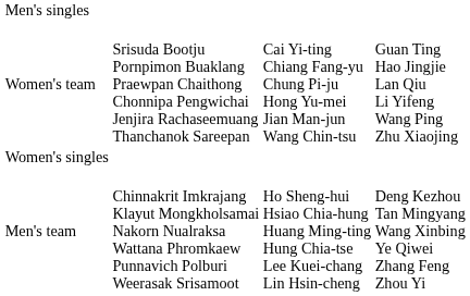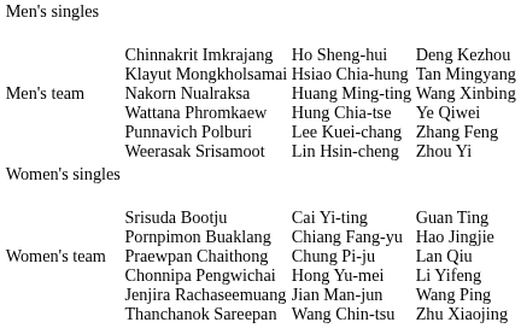 <table>
 <tr>
 <td>Men's singles</td>
+<td></td>
+<td></td>
+<td></td>
+</tr>
+<tr>
+<td>Men's team</td>
+<td><br>Chinnakrit Imkrajang<br>Klayut Mongkholsamai<br>Nakorn Nualraksa<br>Wattana Phromkaew<br>Punnavich Polburi<br>Weerasak Srisamoot</td>
+<td><br>Ho Sheng-hui<br>Hsiao Chia-hung<br>Huang Ming-ting<br>Hung Chia-tse<br>Lee Kuei-chang<br>Lin Hsin-cheng</td>
+<td><br>Deng Kezhou<br>Tan Mingyang<br>Wang Xinbing<br>Ye Qiwei<br>Zhang Feng<br>Zhou Yi</td>
+</tr>
+<tr>
+<td>Women's singles</td>
 <td></td>
 <td></td>
 <td></td>
 </tr>
 <tr>
 <td>Women's team</td>
 <td><br>Srisuda Bootju<br>Pornpimon Buaklang<br>Praewpan Chaithong<br>Chonnipa Pengwichai<br>Jenjira Rachaseemuang<br>Thanchanok Sareepan</td>
 <td><br>Cai Yi-ting<br>Chiang Fang-yu<br>Chung Pi-ju<br>Hong Yu-mei<br>Jian Man-jun<br>Wang Chin-tsu</td>
 <td><br>Guan Ting<br>Hao Jingjie<br>Lan Qiu<br>Li Yifeng<br>Wang Ping<br>Zhu Xiaojing</td>
 </tr>
-<tr>
-<td>Women's singles</td>
-<td></td>
-<td></td>
-<td></td>
-</tr>
-<tr>
-<td>Men's team</td>
-<td><br>Chinnakrit Imkrajang<br>Klayut Mongkholsamai<br>Nakorn Nualraksa<br>Wattana Phromkaew<br>Punnavich Polburi<br>Weerasak Srisamoot</td>
-<td><br>Ho Sheng-hui<br>Hsiao Chia-hung<br>Huang Ming-ting<br>Hung Chia-tse<br>Lee Kuei-chang<br>Lin Hsin-cheng</td>
-<td><br>Deng Kezhou<br>Tan Mingyang<br>Wang Xinbing<br>Ye Qiwei<br>Zhang Feng<br>Zhou Yi</td>
-</tr>
 </table>
